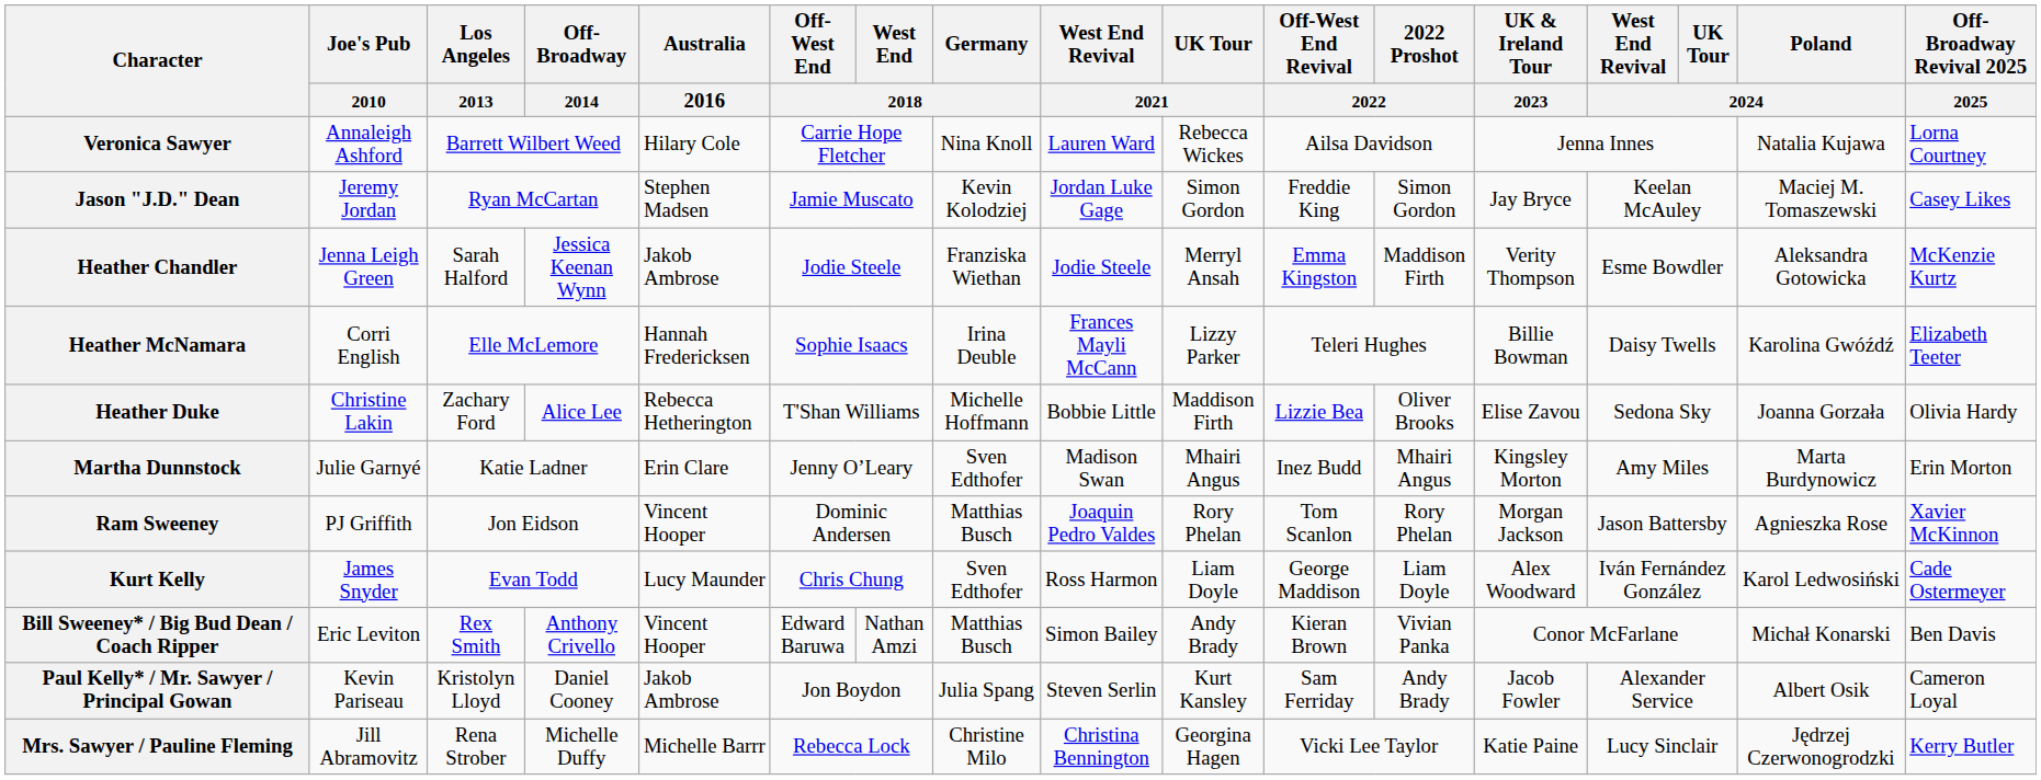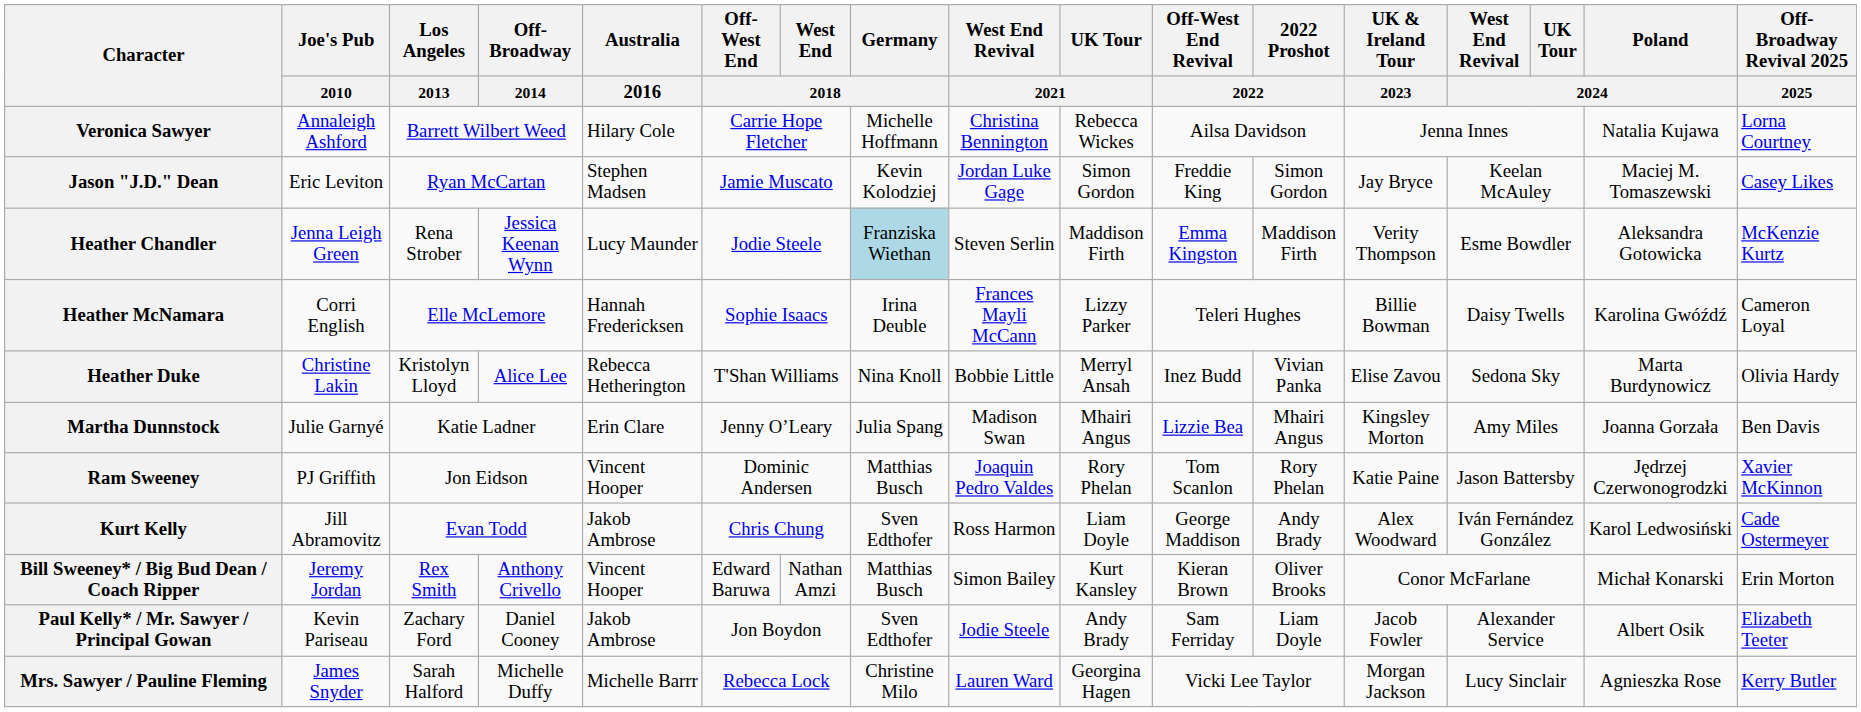 <table class="wikitable" width="100%">
 <tr>
 <th rowspan=2 scope"col" width="15%">Character</th>
 <th>Joe's Pub</th>
 <th>Los Angeles</th>
 <th>Off-Broadway</th>
 <th>Australia</th>
 <th>Off-West End</th>
 <th>West End</th>
 <th>Germany</th>
 <th>West End Revival</th>
 <th>UK Tour</th>
 <th>Off-West End Revival</th>
 <th>2022 Proshot</th>
 <th>UK & Ireland Tour</th>
 <th>West End Revival</th>
 <th>UK Tour</th>
 <th>Poland</th>
 <th>Off-Broadway Revival 2025</th>
 </tr>
 <tr>
 <th><small>2010</small></th>
 <th><small>2013</small></th>
 <th><small>2014</small></th>
 <th>2016</th>
 <th colspan="3"><small>2018</small></th>
 <th colspan=2><small>2021</small></th>
 <th colspan=2><small>2022</small></th>
 <th><small>2023</small></th>
 <th colspan=3><small>2024</small></th>
 <th><small>2025</small></th>
 </tr>
 <tr>
 <th scope="row">Veronica Sawyer</th>
 <td align="center"><a href='#'>Annaleigh Ashford</a></td>
 <td align="center" colspan="2"><a href='#'>Barrett Wilbert Weed</a></td>
 <td>Hilary Cole</td>
 <td colspan="2" align="center"><a href='#'>Carrie Hope Fletcher</a></td>
-<td align="center">Nina Knoll</td>
-<td align="center"><a href='#'>Lauren Ward</a></td>
+<td align="center">Michelle Hoffmann</td>
+<td align="center"><a href='#'>Christina Bennington</a></td>
 <td align="center">Rebecca Wickes</td>
 <td colspan="2" align="center">Ailsa Davidson</td>
 <td colspan="3" align="center">Jenna Innes</td>
 <td align="center">Natalia Kujawa</td>
 <td><a href='#'>Lorna</a> <a href='#'>Courtney</a></td>
 </tr>
 <tr>
 <th scope="row">Jason "J.D." Dean</th>
-<td align="center"><a href='#'>Jeremy Jordan</a></td>
+<td align="center">Eric Leviton</td>
 <td align="center" colspan="2"><a href='#'>Ryan McCartan</a></td>
 <td>Stephen Madsen</td>
 <td colspan="2" align="center"><a href='#'>Jamie Muscato</a></td>
 <td align="center">Kevin Kolodziej</td>
 <td align="center"><a href='#'>Jordan Luke Gage</a></td>
 <td align="center">Simon Gordon</td>
 <td align="center">Freddie King</td>
 <td align="center">Simon Gordon</td>
 <td align="center">Jay Bryce</td>
 <td colspan="2" align="center">Keelan McAuley</td>
 <td align="center">Maciej M. Tomaszewski</td>
 <td><a href='#'>Casey Likes</a></td>
 </tr>
 <tr>
 <th scope="row">Heather Chandler</th>
 <td align="center"><a href='#'>Jenna Leigh Green</a></td>
-<td align="center">Sarah Halford</td>
+<td align="center">Rena Strober</td>
 <td align="center"><a href='#'>Jessica Keenan Wynn</a></td>
-<td>Jakob Ambrose</td>
+<td>Lucy Maunder</td>
 <td colspan="2" align="center"><a href='#'>Jodie Steele</a></td>
-<td align="center">Franziska Wiethan</td>
-<td align="center"><a href='#'>Jodie Steele</a></td>
-<td align="center">Merryl Ansah</td>
+<td align="center" style="background: lightblue;">Franziska Wiethan</td>
+<td align="center">Steven Serlin</td>
+<td align="center">Maddison Firth</td>
 <td align="center"><a href='#'>Emma Kingston</a></td>
 <td align="center">Maddison Firth</td>
 <td align="center">Verity Thompson</td>
 <td colspan="2" align="center">Esme Bowdler</td>
 <td align="center">Aleksandra Gotowicka</td>
 <td><a href='#'>McKenzie Kurtz</a></td>
 </tr>
 <tr>
 <th scope="row">Heather McNamara</th>
 <td align="center">Corri English</td>
 <td align="center" colspan="2"><a href='#'>Elle McLemore</a></td>
 <td>Hannah Fredericksen</td>
 <td colspan="2" align="center"><a href='#'>Sophie Isaacs</a></td>
 <td align="center">Irina Deuble</td>
 <td align="center"><a href='#'>Frances Mayli McCann</a></td>
 <td align="center">Lizzy Parker</td>
 <td colspan="2" align="center">Teleri Hughes</td>
 <td align="center">Billie Bowman</td>
 <td colspan="2" align="center">Daisy Twells</td>
 <td align="center">Karolina Gwóźdź</td>
-<td><a href='#'>Elizabeth Teeter</a></td>
+<td>Cameron Loyal</td>
 </tr>
 <tr>
 <th scope="row">Heather Duke</th>
 <td align="center"><a href='#'>Christine Lakin</a></td>
-<td align="center">Zachary Ford</td>
+<td align="center">Kristolyn Lloyd</td>
 <td align="center"><a href='#'>Alice Lee</a></td>
 <td>Rebecca Hetherington</td>
 <td colspan="2" align="center">T'Shan Williams</td>
-<td align="center">Michelle Hoffmann</td>
+<td align="center">Nina Knoll</td>
 <td align="center">Bobbie Little</td>
-<td align="center">Maddison Firth</td>
-<td align="center"><a href='#'>Lizzie Bea</a></td>
-<td align="center">Oliver Brooks</td>
+<td align="center">Merryl Ansah</td>
+<td align="center">Inez Budd</td>
+<td align="center">Vivian Panka</td>
 <td align="center">Elise Zavou</td>
 <td colspan="2" align="center">Sedona Sky</td>
-<td align="center">Joanna Gorzała</td>
+<td align="center">Marta Burdynowicz</td>
 <td>Olivia Hardy</td>
 </tr>
 <tr>
 <th scope="row">Martha Dunnstock</th>
 <td align="center">Julie Garnyé</td>
 <td align="center" colspan="2">Katie Ladner</td>
 <td>Erin Clare</td>
 <td colspan="2" align="center">Jenny O’Leary</td>
-<td align="center">Sven Edthofer</td>
+<td align="center">Julia Spang</td>
 <td align="center">Madison Swan</td>
 <td align="center">Mhairi Angus</td>
-<td align="center">Inez Budd</td>
+<td align="center"><a href='#'>Lizzie Bea</a></td>
 <td align="center">Mhairi Angus</td>
 <td align="center">Kingsley Morton</td>
 <td colspan="2" align="center">Amy Miles</td>
-<td align="center">Marta Burdynowicz</td>
-<td>Erin Morton</td>
+<td align="center">Joanna Gorzała</td>
+<td>Ben Davis</td>
 </tr>
 <tr>
 <th scope="row">Ram Sweeney</th>
 <td align="center">PJ Griffith</td>
 <td align="center" colspan="2">Jon Eidson</td>
 <td>Vincent Hooper</td>
 <td colspan="2" align="center">Dominic Andersen</td>
 <td align="center">Matthias Busch</td>
 <td align="center"><a href='#'>Joaquin Pedro Valdes</a></td>
 <td align="center">Rory Phelan</td>
 <td align="center">Tom Scanlon</td>
 <td align="center">Rory Phelan</td>
-<td align="center">Morgan Jackson</td>
+<td align="center">Katie Paine</td>
 <td colspan="2" align="center">Jason Battersby</td>
-<td align="center">Agnieszka Rose</td>
+<td align="center">Jędrzej Czerwonogrodzki</td>
 <td><a href='#'>Xavier McKinnon</a></td>
 </tr>
 <tr>
 <th scope="row">Kurt Kelly</th>
-<td align="center"><a href='#'>James Snyder</a></td>
+<td align="center">Jill Abramovitz</td>
 <td align="center" colspan="2"><a href='#'>Evan Todd</a></td>
-<td>Lucy Maunder</td>
+<td>Jakob Ambrose</td>
 <td colspan="2" align="center"><a href='#'>Chris Chung</a></td>
 <td align="center">Sven Edthofer</td>
 <td align="center">Ross Harmon</td>
 <td align="center">Liam Doyle</td>
 <td align="center">George Maddison</td>
-<td align="center">Liam Doyle</td>
+<td align="center">Andy Brady</td>
 <td align="center">Alex Woodward</td>
 <td colspan="2" align="center">Iván Fernández González</td>
 <td align="center">Karol Ledwosiński</td>
 <td><a href='#'>Cade Ostermeyer</a></td>
 </tr>
 <tr>
 <th scope="row">Bill Sweeney* / Big Bud Dean / Coach Ripper</th>
-<td align="center">Eric Leviton</td>
+<td align="center"><a href='#'>Jeremy Jordan</a></td>
 <td align="center"><a href='#'>Rex Smith</a></td>
 <td align="center"><a href='#'>Anthony Crivello</a></td>
 <td>Vincent Hooper</td>
 <td align="center">Edward Baruwa</td>
 <td align="center">Nathan Amzi</td>
 <td align="center">Matthias Busch</td>
 <td align="center">Simon Bailey</td>
-<td align="center">Andy Brady</td>
+<td align="center">Kurt Kansley</td>
 <td align="center">Kieran Brown</td>
-<td align="center">Vivian Panka</td>
+<td align="center">Oliver Brooks</td>
 <td colspan="3" align="center">Conor McFarlane</td>
 <td align="center">Michał Konarski</td>
-<td>Ben Davis</td>
+<td>Erin Morton</td>
 </tr>
 <tr>
 <th scope="row">Paul Kelly* / Mr. Sawyer / Principal Gowan</th>
 <td align="center">Kevin Pariseau</td>
-<td align="center">Kristolyn Lloyd</td>
+<td align="center">Zachary Ford</td>
 <td align="center">Daniel Cooney</td>
 <td>Jakob Ambrose</td>
 <td colspan="2" align="center">Jon Boydon</td>
-<td align="center">Julia Spang</td>
-<td align="center">Steven Serlin</td>
-<td align="center">Kurt Kansley</td>
+<td align="center">Sven Edthofer</td>
+<td align="center"><a href='#'>Jodie Steele</a></td>
+<td align="center">Andy Brady</td>
 <td align="center">Sam Ferriday</td>
-<td align="center">Andy Brady</td>
+<td align="center">Liam Doyle</td>
 <td align="center">Jacob Fowler</td>
 <td colspan="2" align="center">Alexander Service</td>
 <td align="center">Albert Osik</td>
-<td>Cameron Loyal</td>
+<td><a href='#'>Elizabeth Teeter</a></td>
 </tr>
 <tr>
 <th scope="row">Mrs. Sawyer / Pauline Fleming</th>
-<td align="center">Jill Abramovitz</td>
-<td align="center">Rena Strober</td>
+<td align="center"><a href='#'>James Snyder</a></td>
+<td align="center">Sarah Halford</td>
 <td align="center">Michelle Duffy</td>
 <td>Michelle Barrr</td>
 <td colspan="2" align="center"><a href='#'>Rebecca Lock</a></td>
 <td align="center">Christine Milo</td>
-<td align="center"><a href='#'>Christina Bennington</a></td>
+<td align="center"><a href='#'>Lauren Ward</a></td>
 <td align="center">Georgina Hagen</td>
 <td colspan="2" align="center">Vicki Lee Taylor</td>
-<td align="center">Katie Paine</td>
+<td align="center">Morgan Jackson</td>
 <td colspan="2" align="center">Lucy Sinclair</td>
-<td align="center">Jędrzej Czerwonogrodzki</td>
+<td align="center">Agnieszka Rose</td>
 <td><a href='#'>Kerry Butler</a></td>
 </tr>
 </table>
